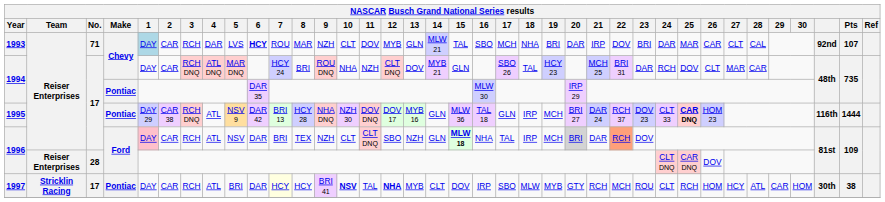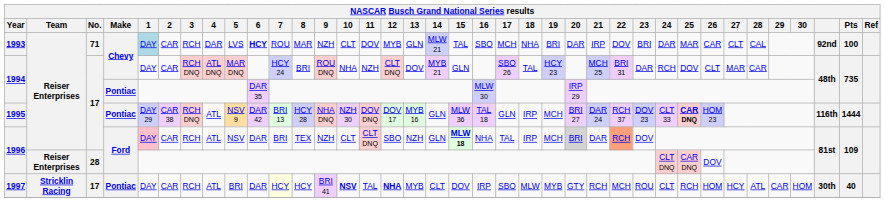 <table class="wikitable" style="text-align:center; font-size:75%">
 <tr>
 <th colspan=42><a href='#'>NASCAR</a> <a href='#'>Busch Grand National Series</a> results</th>
 </tr>
 <tr>
 <th>Year</th>
 <th>Team</th>
 <th>No.</th>
 <th>Make</th>
 <th>1</th>
 <th>2</th>
 <th>3</th>
 <th>4</th>
 <th>5</th>
 <th>6</th>
 <th>7</th>
 <th>8</th>
 <th>9</th>
 <th>10</th>
 <th>11</th>
 <th>12</th>
 <th>13</th>
 <th>14</th>
 <th>15</th>
 <th>16</th>
 <th>17</th>
 <th>18</th>
 <th>19</th>
 <th>20</th>
 <th>21</th>
 <th>22</th>
 <th>23</th>
 <th>24</th>
 <th>25</th>
 <th>26</th>
 <th>27</th>
 <th>28</th>
 <th>29</th>
 <th>30</th>
 <th></th>
 <th>Pts</th>
 <th>Ref</th>
 </tr>
 <tr>
 <th><a href='#'>1993</a></th>
 <th rowspan=5>Reiser Enterprises</th>
 <th>71</th>
 <th rowspan=2><a href='#'>Chevy</a></th>
 <td style="background: lightblue;"><a href='#'>DAY</a></td>
 <td><a href='#'>CAR</a></td>
 <td><a href='#'>RCH</a></td>
 <td><a href='#'>DAR</a></td>
 <td><a href='#'>LVS</a></td>
 <td><strong><a href='#'>HCY</a></strong></td>
 <td><a href='#'>ROU</a></td>
 <td><a href='#'>MAR</a></td>
 <td><a href='#'>NZH</a></td>
 <td><a href='#'>CLT</a></td>
 <td><a href='#'>DOV</a></td>
 <td><a href='#'>MYB</a></td>
 <td><a href='#'>GLN</a></td>
 <td style="background:#CFCFFF;"><a href='#'>MLW</a><br><small>21</small></td>
 <td><a href='#'>TAL</a></td>
 <td><a href='#'>SBO</a></td>
 <td><a href='#'>MCH</a></td>
 <td><a href='#'>NHA</a></td>
 <td><a href='#'>BRI</a></td>
 <td><a href='#'>DAR</a></td>
 <td><a href='#'>IRP</a></td>
 <td><a href='#'>DOV</a></td>
 <td><a href='#'>BRI</a></td>
 <td><a href='#'>DAR</a></td>
 <td><a href='#'>MAR</a></td>
 <td><a href='#'>CAR</a></td>
 <td><a href='#'>CLT</a></td>
 <td><a href='#'>CAL</a></td>
 <td colspan=2></td>
 <th>92nd</th>
-<th>107</th>
+<th>100</th>
 <th></th>
 </tr>
 <tr>
 <th rowspan=2><a href='#'>1994</a></th>
 <th rowspan=4>17</th>
 <td><a href='#'>DAY</a></td>
 <td><a href='#'>CAR</a></td>
 <td style="background:#FFCFCF;"><a href='#'>RCH</a><br><small>DNQ</small></td>
 <td style="background:#FFCFCF;"><a href='#'>ATL</a><br><small>DNQ</small></td>
 <td style="background:#FFCFCF;"><a href='#'>MAR</a><br><small>DNQ</small></td>
 <td colspan=1></td>
 <td style="background:#CFCFFF;"><a href='#'>HCY</a><br><small>24</small></td>
 <td><a href='#'>BRI</a></td>
 <td style="background:#FFCFCF;"><a href='#'>ROU</a><br><small>DNQ</small></td>
 <td><a href='#'>NHA</a></td>
 <td><a href='#'>NZH</a></td>
 <td style="background:#FFCFCF;"><a href='#'>CLT</a><br><small>DNQ</small></td>
 <td><a href='#'>DOV</a></td>
 <td style="background:#EFCFFF;"><a href='#'>MYB</a><br><small>21</small></td>
 <td><a href='#'>GLN</a></td>
 <td colspan=1></td>
 <td style="background:#EFCFFF;"><a href='#'>SBO</a><br><small>26</small></td>
 <td><a href='#'>TAL</a></td>
 <td style="background:#CFCFFF;"><a href='#'>HCY</a><br><small>23</small></td>
 <td colspan=1></td>
 <td style="background:#CFCFFF;"><a href='#'>MCH</a><br><small>25</small></td>
 <td style="background:#EFCFFF;"><a href='#'>BRI</a><br><small>31</small></td>
 <td><a href='#'>DAR</a></td>
 <td><a href='#'>RCH</a></td>
 <td><a href='#'>DOV</a></td>
 <td><a href='#'>CLT</a></td>
 <td><a href='#'>MAR</a></td>
 <td><a href='#'>CAR</a></td>
 <td colspan=2></td>
 <th rowspan=2>48th</th>
 <th rowspan=2>735</th>
 <th rowspan=2></th>
 </tr>
 <tr>
 <th><a href='#'>Pontiac</a></th>
 <td colspan=5></td>
 <td style="background:#EFCFFF;"><a href='#'>DAR</a><br><small>35</small></td>
 <td colspan=9></td>
 <td style="background:#CFCFFF;"><a href='#'>MLW</a><br><small>30</small></td>
 <td colspan=3></td>
 <td style="background:#EFCFFF;"><a href='#'>IRP</a><br><small>29</small></td>
 <td colspan=10></td>
 </tr>
 <tr>
 <th><a href='#'>1995</a></th>
 <th><a href='#'>Pontiac</a></th>
 <td style="background:#CFCFFF;"><a href='#'>DAY</a><br><small>29</small></td>
 <td style="background:#EFCFFF;"><a href='#'>CAR</a><br><small>38</small></td>
 <td style="background:#FFCFCF;"><a href='#'>RCH</a><br><small>DNQ</small></td>
 <td><a href='#'>ATL</a></td>
 <td style="background:#FFDF9F;"><a href='#'>NSV</a><br><small>9</small></td>
 <td style="background:#EFCFFF;"><a href='#'>DAR</a><br><small>42</small></td>
 <td style="background:#DFFFDF;"><a href='#'>BRI</a><br><small>13</small></td>
 <td style="background:#CFCFFF;"><a href='#'>HCY</a><br><small>28</small></td>
 <td style="background:#FFCFCF;"><a href='#'>NHA</a><br><small>DNQ</small></td>
 <td style="background:#EFCFFF;"><a href='#'>NZH</a><br><small>30</small></td>
 <td style="background:#FFCFCF;"><a href='#'>DOV</a><br><small>DNQ</small></td>
 <td style="background:#DFFFDF;"><a href='#'>DOV</a><br><small>17</small></td>
 <td style="background:#DFFFDF;"><a href='#'>MYB</a><br><small>16</small></td>
 <td><a href='#'>GLN</a></td>
 <td style="background:#EFCFFF;"><a href='#'>MLW</a><br><small>36</small></td>
 <td style="background:#EFCFFF;"><a href='#'>TAL</a><br><small>18</small></td>
 <td><a href='#'>GLN</a></td>
 <td><a href='#'>IRP</a></td>
 <td><a href='#'>MCH</a></td>
 <td style="background:#EFCFFF;"><a href='#'>BRI</a><br><small>27</small></td>
 <td style="background:#CFCFFF;"><a href='#'>DAR</a><br><small>24</small></td>
 <td style="background:#EFCFFF;"><a href='#'>RCH</a><br><small>37</small></td>
 <td style="background:#CFCFFF;"><a href='#'>DOV</a><br><small>23</small></td>
 <td style="background:#EFCFFF;"><a href='#'>CLT</a><br><small>33</small></td>
 <td style="background:#FFCFCF;"><strong><a href='#'>CAR</a><br><small>DNQ</small></strong></td>
 <td style="background:#CFCFFF;"><a href='#'>HOM</a><br><small>23</small></td>
 <td colspan=4></td>
 <th>116th</th>
 <th>1444</th>
 <th></th>
 </tr>
 <tr>
 <th rowspan=2><a href='#'>1996</a></th>
 <th rowspan=2><a href='#'>Ford</a></th>
 <td style="background: pink;"><a href='#'>DAY</a></td>
 <td><a href='#'>CAR</a></td>
 <td><a href='#'>RCH</a></td>
 <td><a href='#'>ATL</a></td>
 <td><a href='#'>NSV</a></td>
 <td><a href='#'>DAR</a></td>
 <td><a href='#'>BRI</a></td>
 <td><a href='#'>TEX</a></td>
 <td><a href='#'>NZH</a></td>
 <td><a href='#'>CLT</a></td>
 <td style="background:#FFCFCF;"><a href='#'>CLT</a><br><small>DNQ</small></td>
 <td><a href='#'>SBO</a></td>
 <td><a href='#'>NZH</a></td>
 <td><a href='#'>GLN</a></td>
 <td style="background:#DFFFDF;"><strong><a href='#'>MLW</a><br><small>18</small></strong></td>
 <td><a href='#'>NHA</a></td>
 <td><a href='#'>TAL</a></td>
 <td><a href='#'>IRP</a></td>
 <td><a href='#'>MCH</a></td>
 <td style="background: lightgrey;"><a href='#'>BRI</a></td>
 <td><a href='#'>DAR</a></td>
 <td style="background: lightsalmon;"><a href='#'>RCH</a></td>
 <td><a href='#'>DOV</a></td>
 <td colspan=7></td>
 <th rowspan=2>81st</th>
 <th rowspan=2>109</th>
 <th rowspan=2></th>
 </tr>
 <tr>
 <th>Reiser Enterprises</th>
 <th>28</th>
 <td colspan=23></td>
 <td style="background:#FFCFCF;"><a href='#'>CLT</a><br><small>DNQ</small></td>
 <td style="background:#FFCFCF;"><a href='#'>CAR</a><br><small>DNQ</small></td>
 <td><a href='#'>DOV</a></td>
 <td colspan=4></td>
 </tr>
 <tr>
 <th><a href='#'>1997</a></th>
 <th><a href='#'>Stricklin Racing</a></th>
 <th>17</th>
 <th><a href='#'>Pontiac</a></th>
 <td><a href='#'>DAY</a></td>
 <td><a href='#'>CAR</a></td>
 <td><a href='#'>RCH</a></td>
 <td><a href='#'>ATL</a></td>
 <td><a href='#'>BRI</a></td>
 <td><a href='#'>DAR</a></td>
 <td style="background: lightyellow;"><a href='#'>HCY</a></td>
 <td><a href='#'>HCY</a></td>
 <td style="background:#EFCFFF;"><a href='#'>BRI</a><br><small>41</small></td>
 <td><strong><a href='#'>NSV</a></strong></td>
 <td><a href='#'>TAL</a></td>
 <td><strong><a href='#'>NHA</a></strong></td>
 <td><a href='#'>MYB</a></td>
 <td><a href='#'>CLT</a></td>
 <td><a href='#'>DOV</a></td>
 <td><a href='#'>IRP</a></td>
 <td><a href='#'>SBO</a></td>
 <td><a href='#'>MLW</a></td>
 <td><a href='#'>MYB</a></td>
 <td><a href='#'>GTY</a></td>
 <td><a href='#'>RCH</a></td>
 <td><a href='#'>MCH</a></td>
 <td><a href='#'>ROU</a></td>
 <td><a href='#'>CLT</a></td>
 <td><a href='#'>RCH</a></td>
 <td><a href='#'>HOM</a></td>
 <td><a href='#'>HCY</a></td>
 <td><a href='#'>ATL</a></td>
 <td><a href='#'>CAR</a></td>
 <td><a href='#'>HOM</a></td>
 <th>30th</th>
-<th>38</th>
+<th>40</th>
 <th></th>
 </tr>
 <tr>
 </tr>
 </table>
